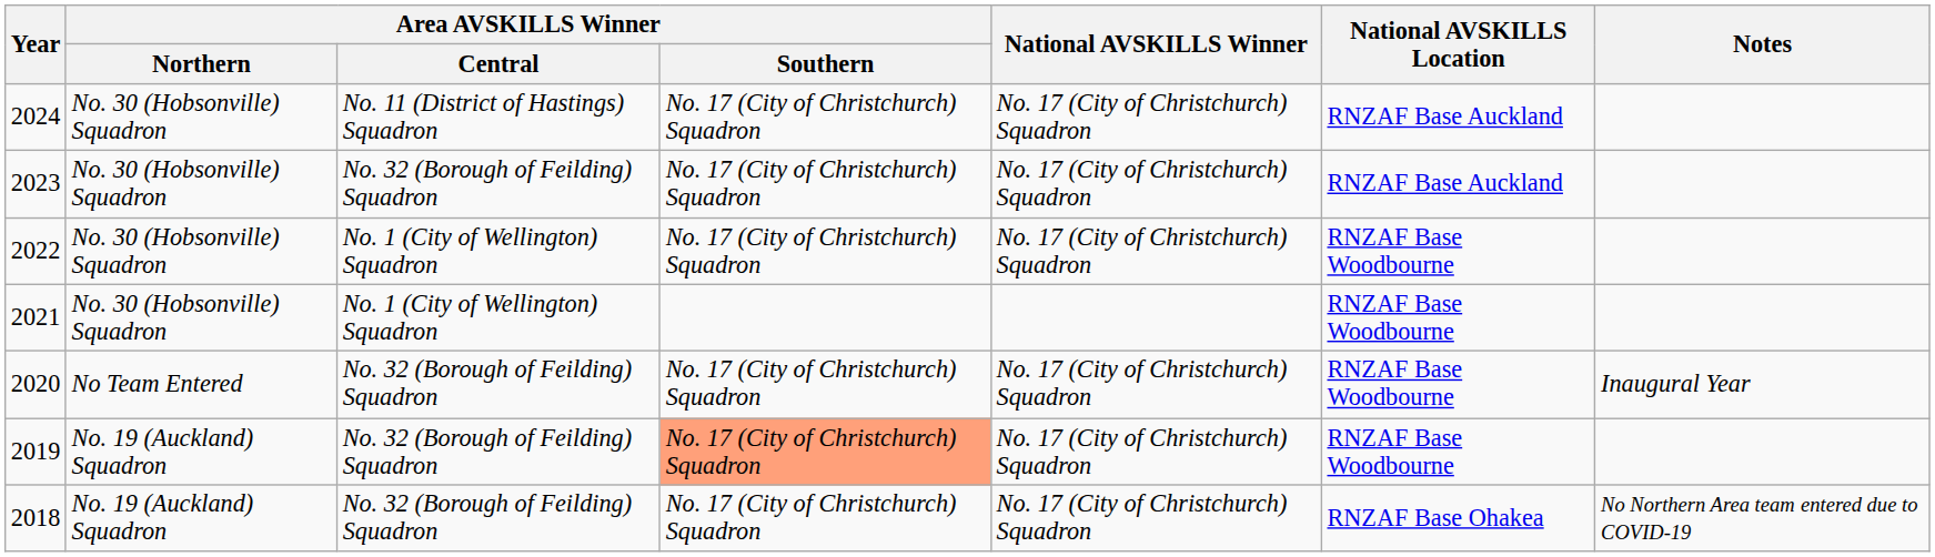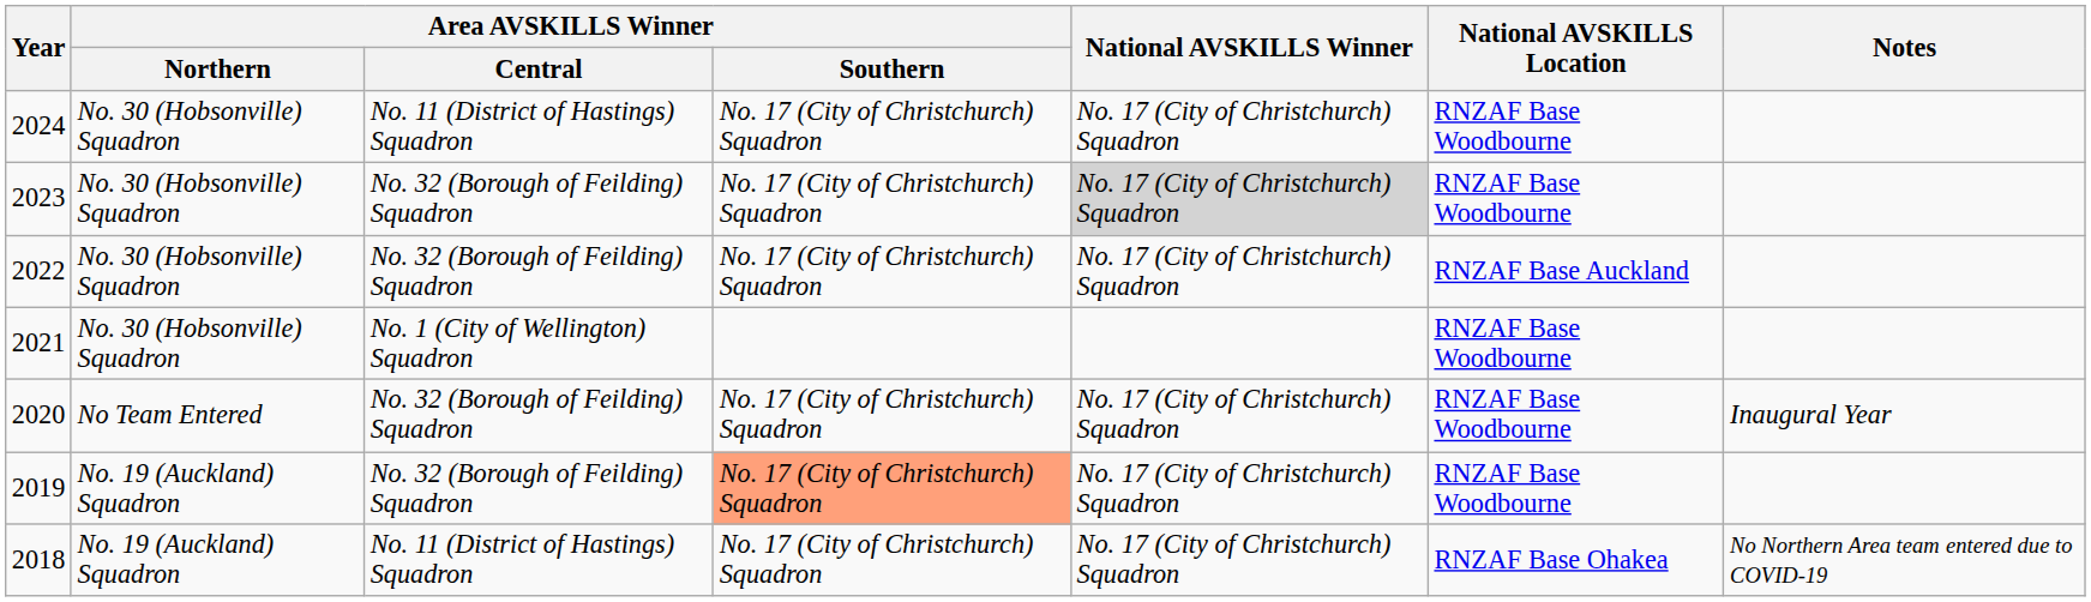 <table class="wikitable">
 <tr>
 <th rowspan="2">Year</th>
 <th colspan="3">Area AVSKILLS Winner</th>
 <th rowspan="2">National AVSKILLS Winner</th>
 <th rowspan="2">National AVSKILLS Location</th>
 <th rowspan="2">Notes</th>
 </tr>
 <tr>
 <th>Northern</th>
 <th>Central</th>
 <th>Southern</th>
 </tr>
 <tr>
 <td>2024</td>
 <td><em>No. 30 (Hobsonville) Squadron</em></td>
 <td><em>No. 11 (District of Hastings) Squadron</em></td>
 <td><em>No. 17 (City of Christchurch) Squadron</em></td>
 <td><em>No. 17 (City of Christchurch) Squadron</em></td>
-<td><a href='#'>RNZAF Base Auckland</a></td>
+<td><a href='#'>RNZAF Base Woodbourne</a></td>
 <td></td>
 </tr>
 <tr>
 <td>2023</td>
 <td><em>No. 30 (Hobsonville) Squadron</em></td>
 <td><em>No. 32 (Borough of Feilding) Squadron</em></td>
 <td><em>No. 17 (City of Christchurch) Squadron</em></td>
-<td><em>No. 17 (City of Christchurch) Squadron</em></td>
-<td><a href='#'>RNZAF Base Auckland</a></td>
+<td style="background: lightgrey;"><em>No. 17 (City of Christchurch) Squadron</em></td>
+<td><a href='#'>RNZAF Base Woodbourne</a></td>
 <td></td>
 </tr>
 <tr>
 <td>2022</td>
 <td><em>No. 30 (Hobsonville) Squadron</em></td>
-<td><em>No. 1 (City of Wellington) Squadron</em></td>
+<td><em>No. 32 (Borough of Feilding) Squadron</em></td>
 <td><em>No. 17 (City of Christchurch) Squadron</em></td>
 <td><em>No. 17 (City of Christchurch) Squadron</em></td>
-<td><a href='#'>RNZAF Base Woodbourne</a></td>
+<td><a href='#'>RNZAF Base Auckland</a></td>
 <td></td>
 </tr>
 <tr>
 <td>2021</td>
 <td><em>No. 30 (Hobsonville) Squadron</em></td>
 <td><em>No. 1 (City of Wellington) Squadron</em></td>
 <td></td>
 <td></td>
 <td><a href='#'>RNZAF Base Woodbourne</a></td>
 <td></td>
 </tr>
 <tr>
 <td>2020</td>
 <td><em>No Team Entered</em></td>
 <td><em>No. 32 (Borough of Feilding) Squadron</em></td>
 <td><em>No. 17 (City of Christchurch) Squadron</em></td>
 <td><em>No. 17 (City of Christchurch) Squadron</em></td>
 <td><a href='#'>RNZAF Base Woodbourne</a></td>
 <td><em>Inaugural Year</em></td>
 </tr>
 <tr>
 <td>2019</td>
 <td><em>No. 19 (Auckland) Squadron</em></td>
 <td><em>No. 32 (Borough of Feilding) Squadron</em></td>
 <td style="background: lightsalmon;"><em>No. 17 (City of Christchurch) Squadron</em></td>
 <td><em>No. 17 (City of Christchurch) Squadron</em></td>
 <td><a href='#'>RNZAF Base Woodbourne</a></td>
 <td></td>
 </tr>
 <tr>
 <td>2018</td>
 <td><em>No. 19 (Auckland) Squadron</em></td>
-<td><em>No. 32 (Borough of Feilding) Squadron</em></td>
+<td><em>No. 11 (District of Hastings) Squadron</em></td>
 <td><em>No. 17 (City of Christchurch) Squadron</em></td>
 <td><em>No. 17 (City of Christchurch) Squadron</em></td>
 <td><a href='#'>RNZAF Base Ohakea</a></td>
 <td><small><em>No Northern Area team</em></small> <small><em>entered due to COVID-19</em></small></td>
 </tr>
 </table>
